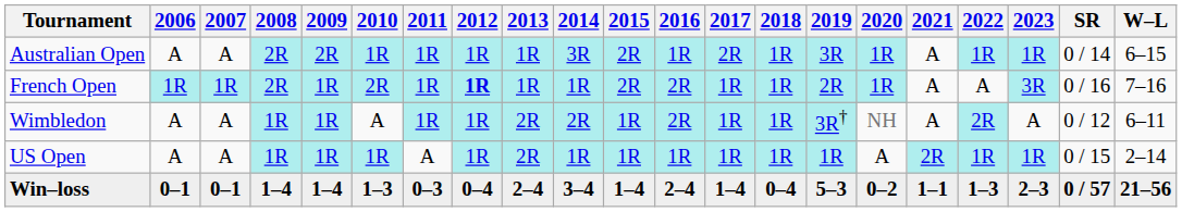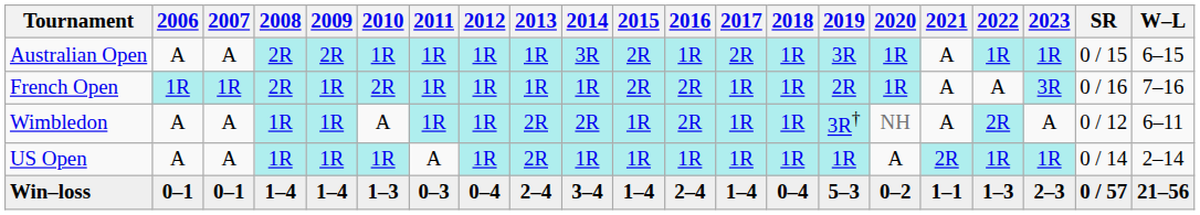 <table class=wikitable style=text-align:center>
 <tr>
 <th>Tournament</th>
 <th><a href='#'>2006</a></th>
 <th><a href='#'>2007</a></th>
 <th><a href='#'>2008</a></th>
 <th><a href='#'>2009</a></th>
 <th><a href='#'>2010</a></th>
 <th><a href='#'>2011</a></th>
 <th><a href='#'>2012</a></th>
 <th><a href='#'>2013</a></th>
 <th><a href='#'>2014</a></th>
 <th><a href='#'>2015</a></th>
 <th><a href='#'>2016</a></th>
 <th><a href='#'>2017</a></th>
 <th><a href='#'>2018</a></th>
 <th><a href='#'>2019</a></th>
 <th><a href='#'>2020</a></th>
 <th><a href='#'>2021</a></th>
 <th><a href='#'>2022</a></th>
 <th><a href='#'>2023</a></th>
 <th>SR</th>
 <th>W–L</th>
 </tr>
 <tr>
 <td align=left><a href='#'>Australian Open</a></td>
 <td>A</td>
 <td>A</td>
 <td style=background:#afeeee><a href='#'>2R</a></td>
 <td style=background:#afeeee><a href='#'>2R</a></td>
 <td style=background:#afeeee><a href='#'>1R</a></td>
 <td style=background:#afeeee><a href='#'>1R</a></td>
 <td style=background:#afeeee><a href='#'>1R</a></td>
 <td style=background:#afeeee><a href='#'>1R</a></td>
 <td style=background:#afeeee><a href='#'>3R</a></td>
 <td style=background:#afeeee><a href='#'>2R</a></td>
 <td style=background:#afeeee><a href='#'>1R</a></td>
 <td style=background:#afeeee><a href='#'>2R</a></td>
 <td style=background:#afeeee><a href='#'>1R</a></td>
 <td style=background:#afeeee><a href='#'>3R</a></td>
 <td style=background:#afeeee><a href='#'>1R</a></td>
 <td>A</td>
 <td style=background:#afeeee><a href='#'>1R</a></td>
 <td bgcolor=afeeee><a href='#'>1R</a></td>
-<td>0 / 14</td>
+<td>0 / 15</td>
 <td>6–15</td>
 </tr>
 <tr>
 <td align=left><a href='#'>French Open</a></td>
 <td style=background:#afeeee><a href='#'>1R</a></td>
 <td style=background:#afeeee><a href='#'>1R</a></td>
 <td style=background:#afeeee><a href='#'>2R</a></td>
 <td style=background:#afeeee><a href='#'>1R</a></td>
 <td style=background:#afeeee><a href='#'>2R</a></td>
 <td style=background:#afeeee><a href='#'>1R</a></td>
-<td style=background:#afeeee><strong><a href='#'>1R</a></strong></td>
+<td style=background:#afeeee><a href='#'>1R</a></td>
 <td style=background:#afeeee><a href='#'>1R</a></td>
 <td style=background:#afeeee><a href='#'>1R</a></td>
 <td style=background:#afeeee><a href='#'>2R</a></td>
 <td style=background:#afeeee><a href='#'>2R</a></td>
 <td style=background:#afeeee><a href='#'>1R</a></td>
 <td style=background:#afeeee><a href='#'>1R</a></td>
 <td style=background:#afeeee><a href='#'>2R</a></td>
 <td style=background:#afeeee><a href='#'>1R</a></td>
 <td>A</td>
 <td>A</td>
 <td style=background:#afeeee><a href='#'>3R</a></td>
 <td>0 / 16</td>
 <td>7–16</td>
 </tr>
 <tr>
 <td align=left><a href='#'>Wimbledon</a></td>
 <td>A</td>
 <td>A</td>
 <td style=background:#afeeee><a href='#'>1R</a></td>
 <td style=background:#afeeee><a href='#'>1R</a></td>
 <td>A</td>
 <td style=background:#afeeee><a href='#'>1R</a></td>
 <td style=background:#afeeee><a href='#'>1R</a></td>
 <td style=background:#afeeee><a href='#'>2R</a></td>
 <td style=background:#afeeee><a href='#'>2R</a></td>
 <td style=background:#afeeee><a href='#'>1R</a></td>
 <td style=background:#afeeee><a href='#'>2R</a></td>
 <td style=background:#afeeee><a href='#'>1R</a></td>
 <td style=background:#afeeee><a href='#'>1R</a></td>
 <td style=background:#afeeee><a href='#'>3R</a><sup>†</sup></td>
 <td style=color:#767676>NH</td>
 <td>A</td>
 <td bgcolor=afeeee><a href='#'>2R</a></td>
 <td>A</td>
 <td>0 / 12</td>
 <td>6–11</td>
 </tr>
 <tr>
 <td align=left><a href='#'>US Open</a></td>
 <td>A</td>
 <td>A</td>
 <td style=background:#afeeee><a href='#'>1R</a></td>
 <td style=background:#afeeee><a href='#'>1R</a></td>
 <td style=background:#afeeee><a href='#'>1R</a></td>
 <td>A</td>
 <td style=background:#afeeee><a href='#'>1R</a></td>
 <td style=background:#afeeee><a href='#'>2R</a></td>
 <td style=background:#afeeee><a href='#'>1R</a></td>
 <td style=background:#afeeee><a href='#'>1R</a></td>
 <td style=background:#afeeee><a href='#'>1R</a></td>
 <td style=background:#afeeee><a href='#'>1R</a></td>
 <td style=background:#afeeee><a href='#'>1R</a></td>
 <td style=background:#afeeee><a href='#'>1R</a></td>
 <td>A</td>
 <td style=background:#afeeee><a href='#'>2R</a></td>
 <td bgcolor=afeeee><a href='#'>1R</a></td>
 <td bgcolor=afeeee><a href='#'>1R</a></td>
-<td>0 / 15</td>
+<td>0 / 14</td>
 <td>2–14</td>
 </tr>
 <tr style=background:#efefef;font-weight:bold>
 <td style=text-align:left>Win–loss</td>
 <td>0–1</td>
 <td>0–1</td>
 <td>1–4</td>
 <td>1–4</td>
 <td>1–3</td>
 <td>0–3</td>
 <td>0–4</td>
 <td>2–4</td>
 <td>3–4</td>
 <td>1–4</td>
 <td>2–4</td>
 <td>1–4</td>
 <td>0–4</td>
 <td>5–3</td>
 <td>0–2</td>
 <td>1–1</td>
 <td>1–3</td>
 <td>2–3</td>
 <td>0 / 57</td>
 <td>21–56</td>
 </tr>
 </table>
